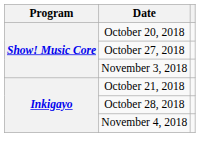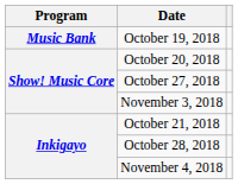 <table class="wikitable sortable plainrowheaders" style="text-align:center">
 <tr>
 <th scope="col">Program</th>
 <th scope="col">Date</th>
 <th scope="col" class="unsortable"></th>
+</tr>
+<tr>
+<th scope="row"><em><a href='#'>Music Bank</a></em></th>
+<td>October 19, 2018</td>
+<td></td>
 </tr>
 <tr>
 <th scope="row" rowspan="3"><em><a href='#'>Show! Music Core</a></em></th>
 <td>October 20, 2018</td>
 <td></td>
 </tr>
 <tr>
 <td>October 27, 2018</td>
 <td></td>
 </tr>
 <tr>
 <td>November 3, 2018</td>
 <td></td>
 </tr>
 <tr>
 <th scope="row" rowspan="3"><em><a href='#'>Inkigayo</a></em></th>
 <td>October 21, 2018</td>
 <td></td>
 </tr>
 <tr>
 <td>October 28, 2018</td>
 <td></td>
 </tr>
 <tr>
 <td>November 4, 2018</td>
 <td></td>
 </tr>
 </table>
